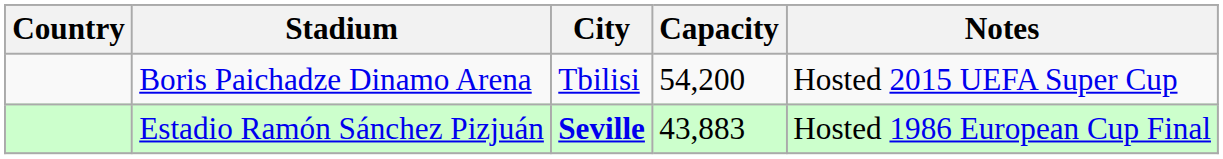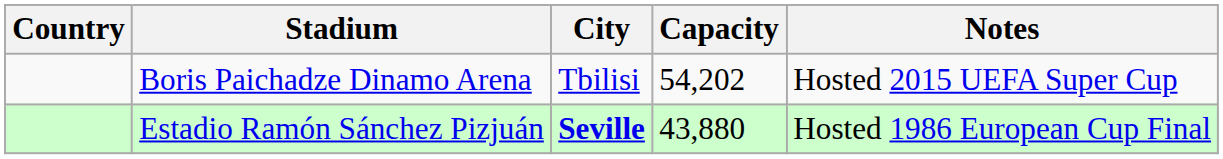 <table class="wikitable sortable">
 <tr>
 <th>Country</th>
 <th>Stadium</th>
 <th>City</th>
 <th>Capacity</th>
 <th>Notes</th>
 </tr>
 <tr>
 <td></td>
 <td><a href='#'>Boris Paichadze Dinamo Arena</a></td>
 <td><a href='#'>Tbilisi</a></td>
-<td>54,200</td>
+<td>54,202</td>
 <td>Hosted <a href='#'>2015 UEFA Super Cup</a></td>
 </tr>
 <tr bgcolor=#ccffcc>
 <td></td>
 <td><a href='#'>Estadio Ramón Sánchez Pizjuán</a></td>
 <td><strong><a href='#'>Seville</a></strong></td>
-<td>43,883</td>
+<td>43,880</td>
 <td>Hosted <a href='#'>1986 European Cup Final</a></td>
 </tr>
 </table>
